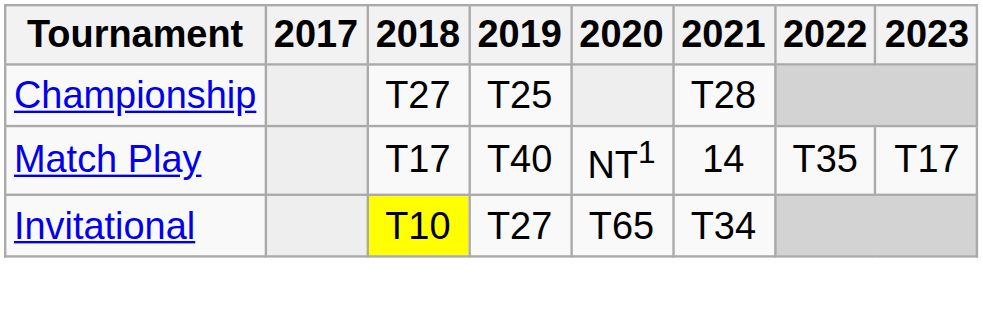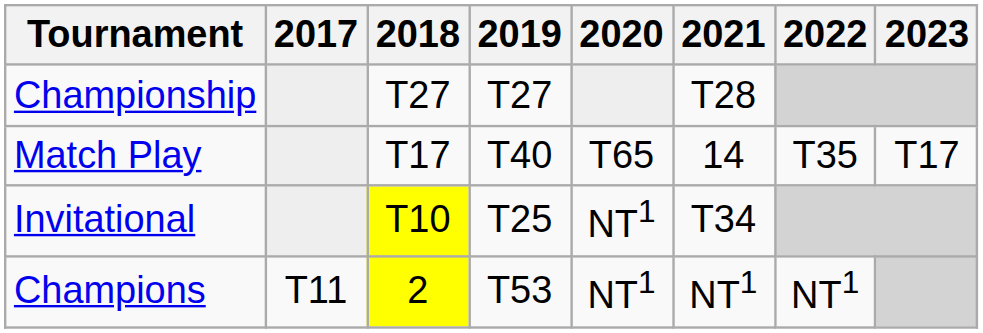 <table class="wikitable" style="text-align:center;">
 <tr>
 <th>Tournament</th>
 <th>2017</th>
 <th>2018</th>
 <th>2019</th>
 <th>2020</th>
 <th>2021</th>
 <th>2022</th>
 <th>2023</th>
 </tr>
 <tr>
 <td align="left"><a href='#'>Championship</a></td>
 <td style="background:#eeeeee;"></td>
 <td>T27</td>
-<td>T25</td>
+<td>T27</td>
 <td style="background:#eeeeee;"></td>
 <td>T28</td>
 <td colspan=2 style="background:#D3D3D3;"></td>
 </tr>
 <tr>
 <td align="left"><a href='#'>Match Play</a></td>
 <td style="background:#eeeeee;"></td>
 <td>T17</td>
 <td>T40</td>
-<td>NT<sup>1</sup></td>
+<td>T65</td>
 <td>14</td>
 <td>T35</td>
 <td>T17</td>
 </tr>
 <tr>
 <td align="left"><a href='#'>Invitational</a></td>
 <td style="background:#eeeeee;"></td>
 <td style="background:yellow;">T10</td>
-<td>T27</td>
-<td>T65</td>
+<td>T25</td>
+<td>NT<sup>1</sup></td>
 <td>T34</td>
 <td colspan=2 style="background:#D3D3D3;"></td>
 </tr>
+<tr>
+<td align="left"><a href='#'>Champions</a></td>
+<td>T11</td>
+<td style="background:yellow;">2</td>
+<td>T53</td>
+<td>NT<sup>1</sup></td>
+<td>NT<sup>1</sup></td>
+<td>NT<sup>1</sup></td>
+<td colspan=1 style="background:#D3D3D3;"></td>
+</tr>
 </table>
